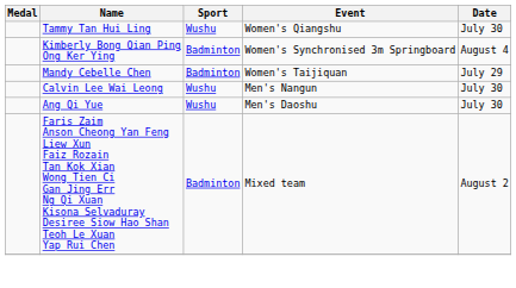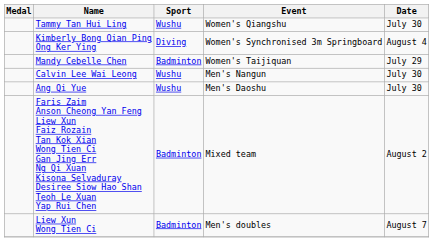 <table class="wikitable sortable" style="font-size: 95%;">
 <tr>
 <th>Medal</th>
 <th>Name</th>
 <th>Sport</th>
 <th>Event</th>
 <th>Date</th>
 </tr>
 <tr>
 <td></td>
 <td><a href='#'>Tammy Tan Hui Ling</a></td>
 <td><a href='#'>Wushu</a></td>
 <td>Women's Qiangshu</td>
 <td>July 30</td>
 </tr>
 <tr>
 <td></td>
 <td><a href='#'>Kimberly Bong Qian Ping</a> <br><a href='#'>Ong Ker Ying</a></td>
-<td><a href='#'>Badminton</a></td>
+<td><a href='#'>Diving</a></td>
 <td>Women's Synchronised 3m Springboard</td>
 <td>August 4</td>
 </tr>
 <tr>
 <td></td>
 <td><a href='#'>Mandy Cebelle Chen</a></td>
 <td><a href='#'>Badminton</a></td>
 <td>Women's Taijiquan</td>
 <td>July 29</td>
 </tr>
 <tr>
 <td></td>
 <td><a href='#'>Calvin Lee Wai Leong</a></td>
 <td><a href='#'>Wushu</a></td>
 <td>Men's Nangun</td>
 <td>July 30</td>
 </tr>
 <tr>
 <td></td>
 <td><a href='#'>Ang Qi Yue</a></td>
 <td><a href='#'>Wushu</a></td>
 <td>Men's Daoshu</td>
 <td>July 30</td>
 </tr>
 <tr>
 <td></td>
 <td><a href='#'>Faris Zaim</a><br><a href='#'>Anson Cheong Yan Feng</a><br><a href='#'>Liew Xun</a><br><a href='#'>Faiz Rozain</a><br><a href='#'>Tan Kok Xian</a><br><a href='#'>Wong Tien Ci</a><br><a href='#'>Gan Jing Err</a><br><a href='#'>Ng Qi Xuan</a><br><a href='#'>Kisona Selvaduray</a><br><a href='#'>Desiree Siow Hao Shan</a><br><a href='#'>Teoh Le Xuan</a><br><a href='#'>Yap Rui Chen</a></td>
 <td><a href='#'>Badminton</a></td>
 <td>Mixed team</td>
 <td>August 2</td>
 </tr>
 <tr>
+<td></td>
+<td><a href='#'>Liew Xun</a> <br><a href='#'>Wong Tien Ci</a></td>
+<td><a href='#'>Badminton</a></td>
+<td>Men's doubles</td>
+<td>August 7</td>
+</tr>
+<tr>
 </tr>
 </table>
